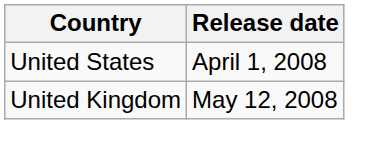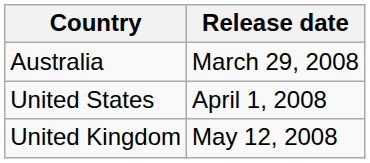 <table class="wikitable">
 <tr>
 <th>Country</th>
 <th>Release date</th>
+</tr>
+<tr>
+<td>Australia</td>
+<td>March 29, 2008</td>
 </tr>
 <tr>
 <td>United States</td>
 <td>April 1, 2008</td>
 </tr>
 <tr>
 <td>United Kingdom</td>
 <td>May 12, 2008</td>
 </tr>
 </table>
